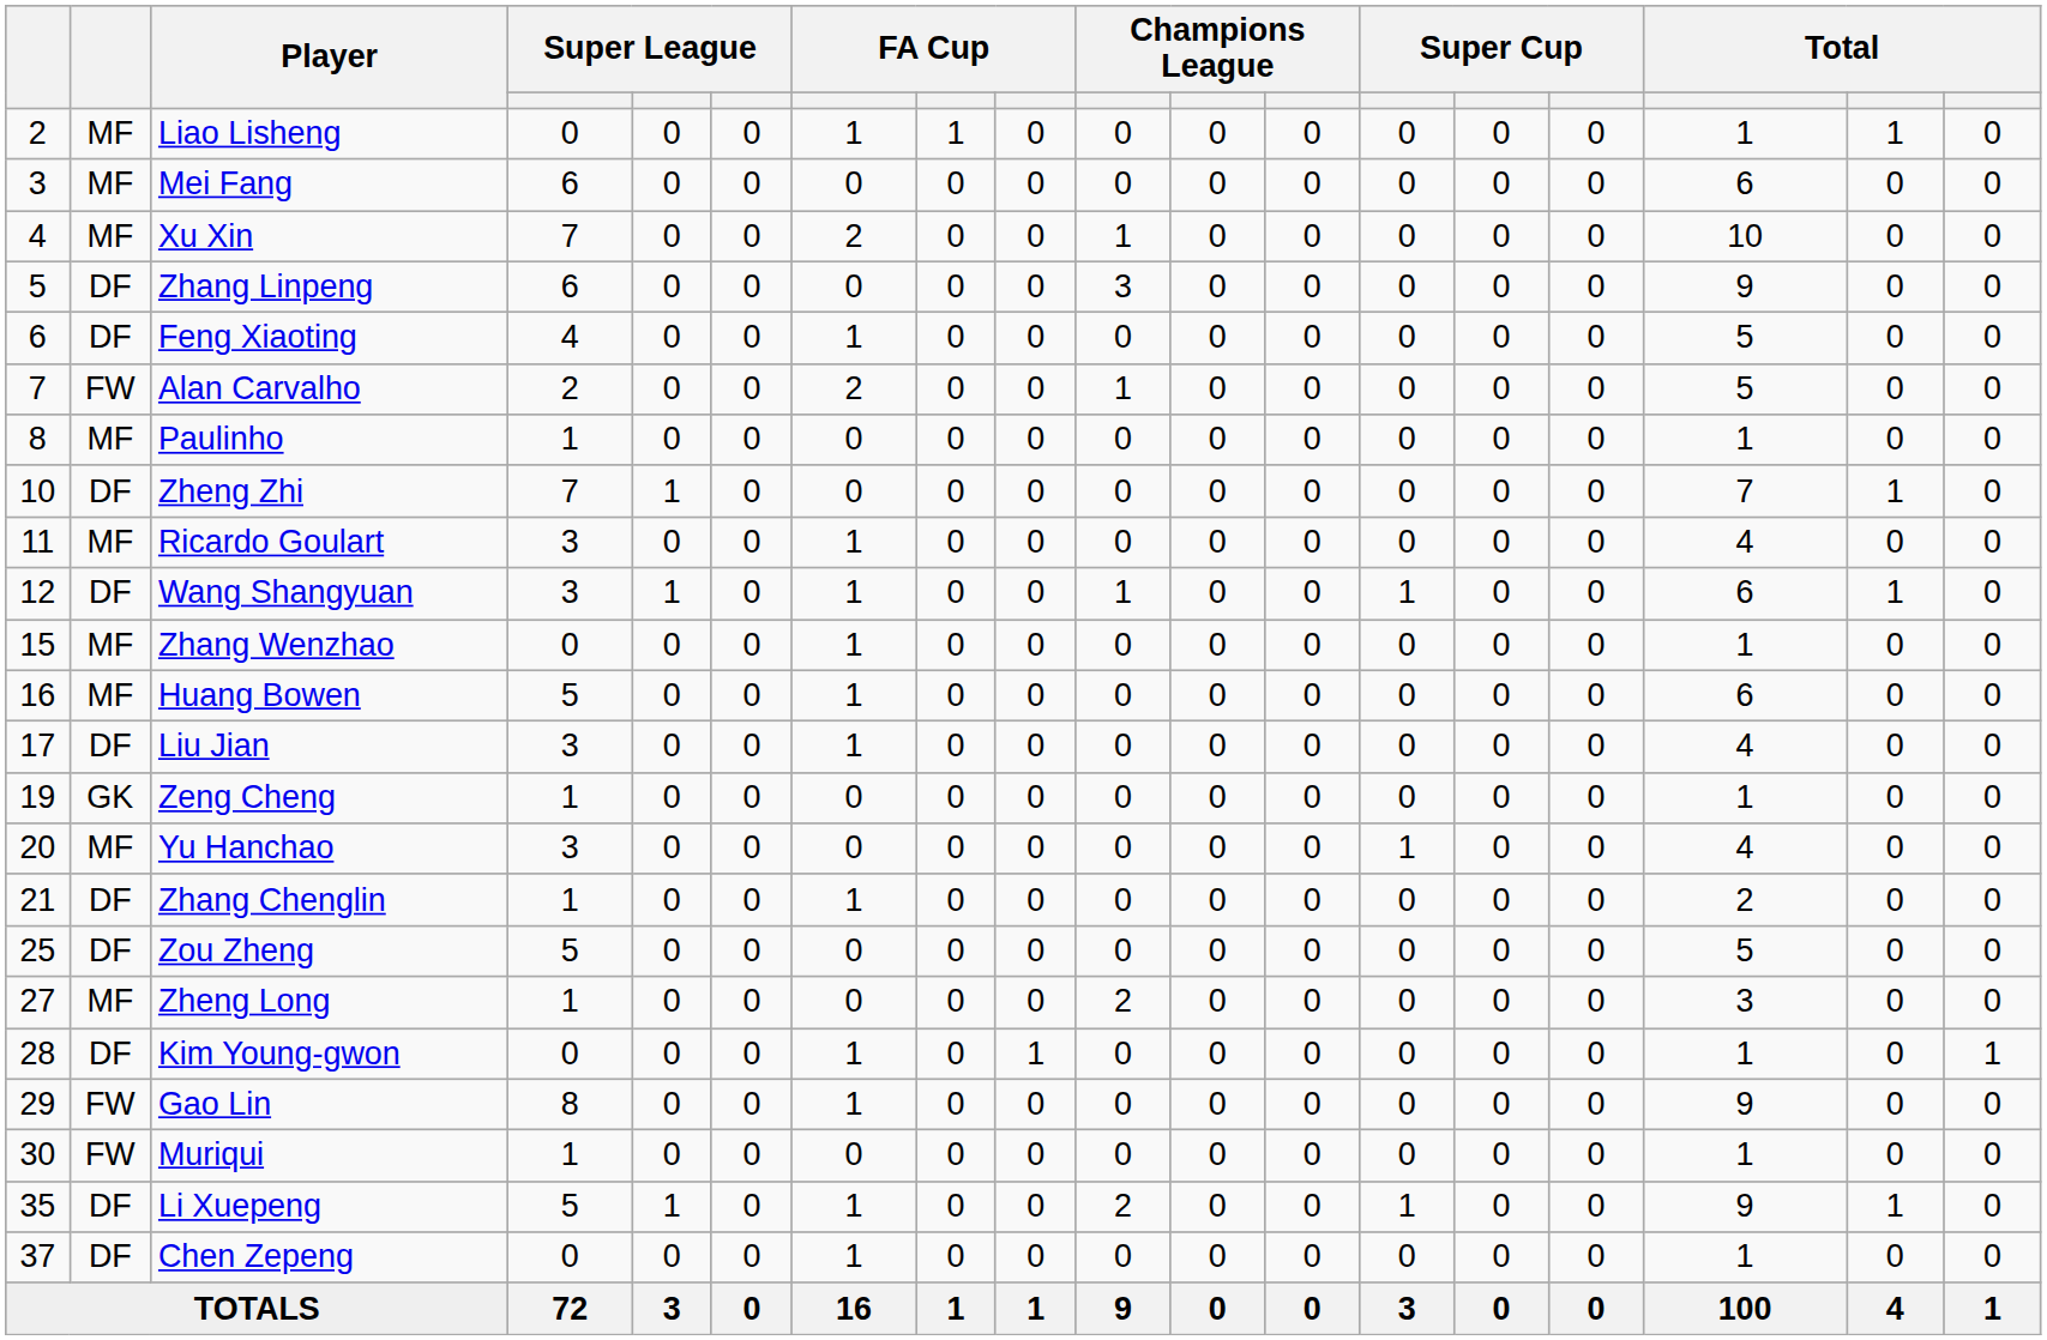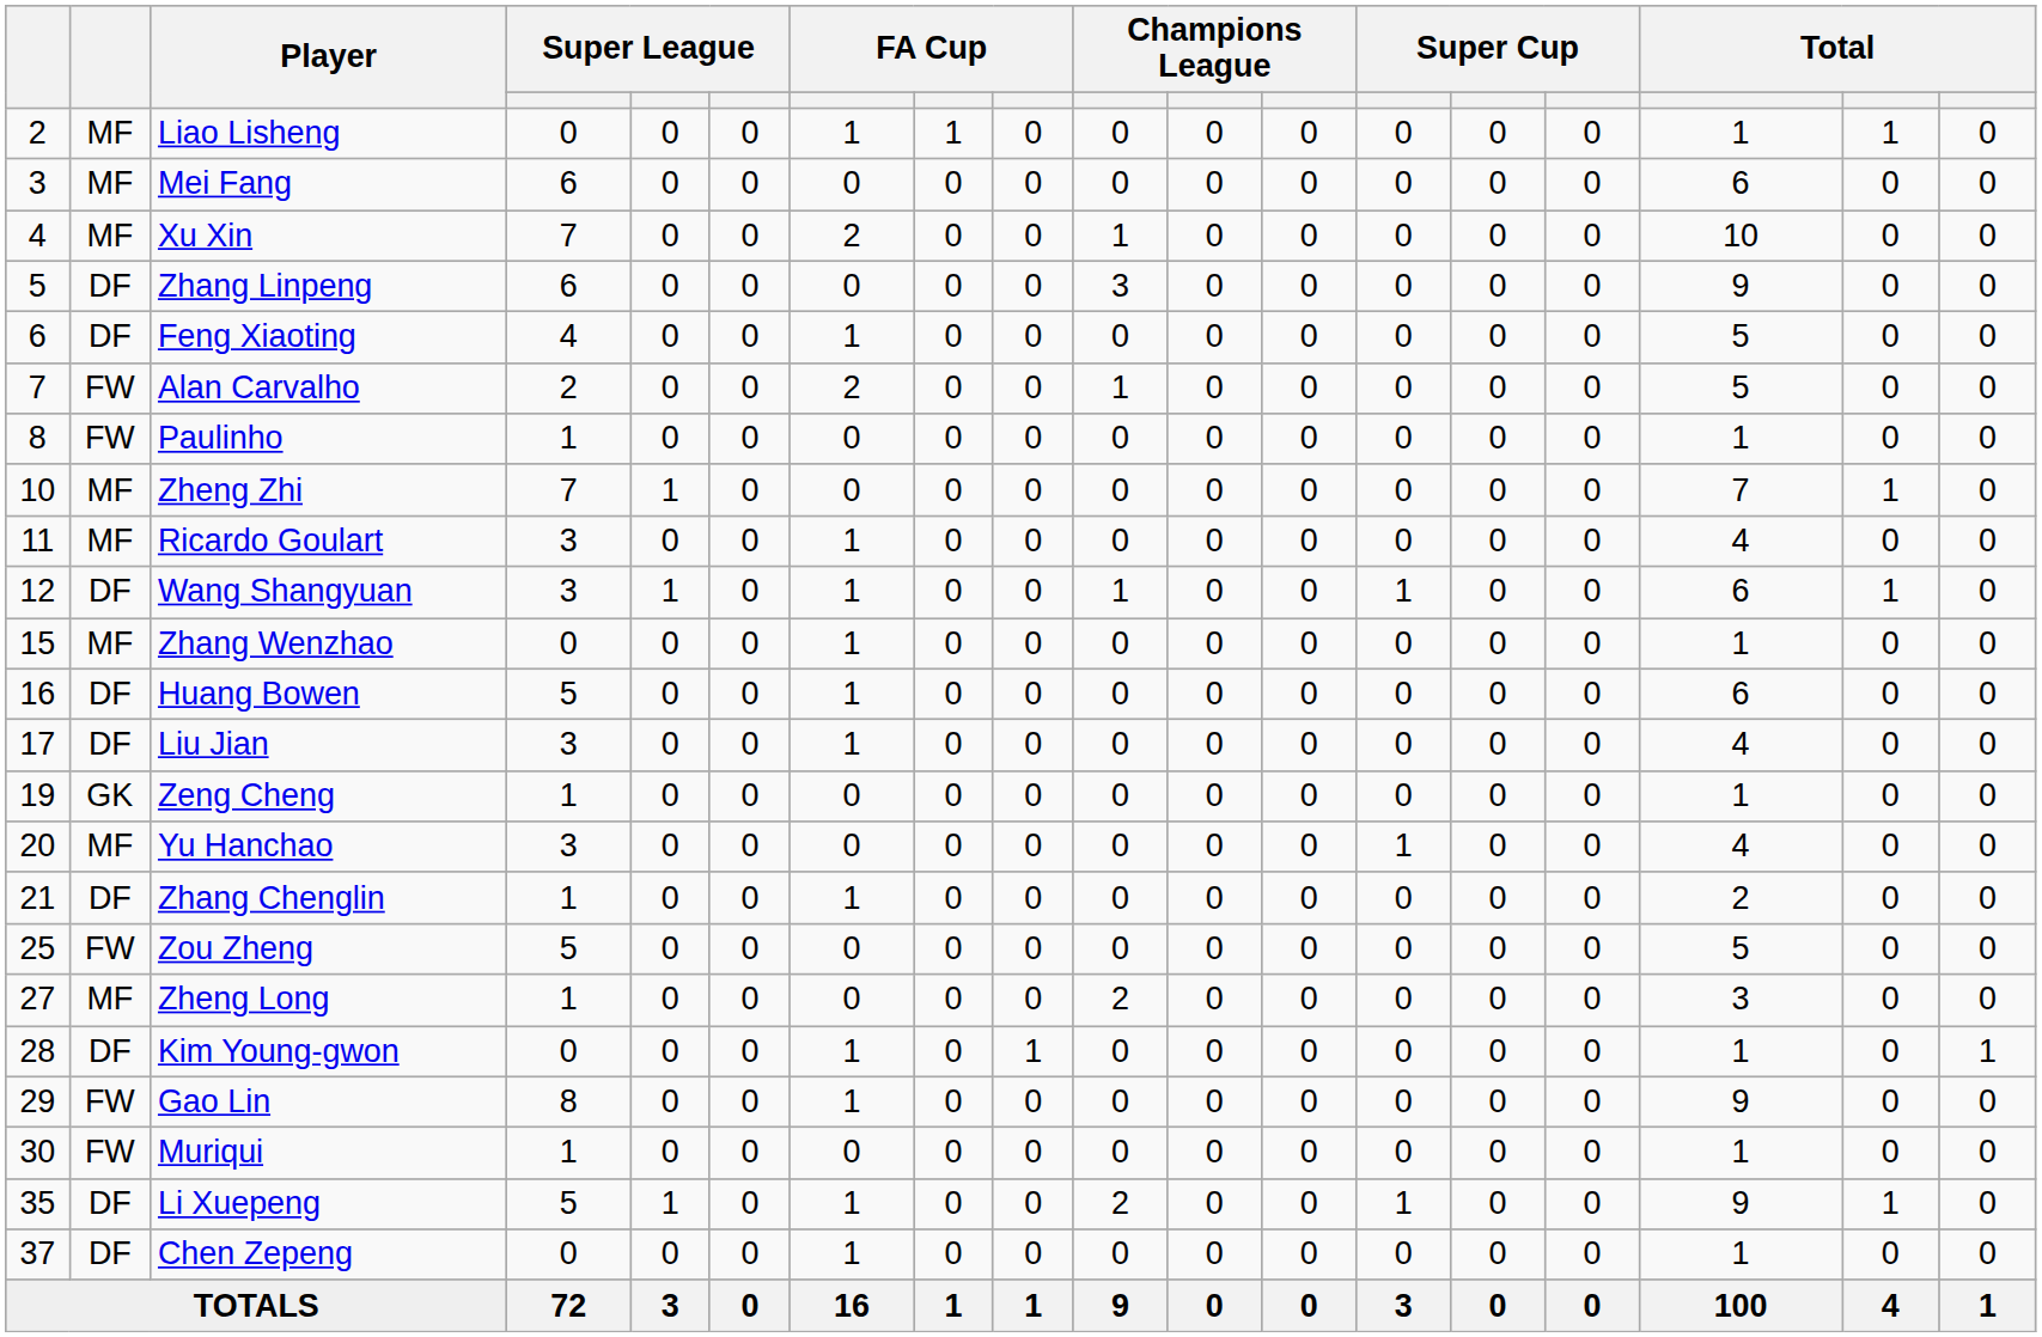 <table class="wikitable" style="text-align:center" width=80%>
 <tr>
 <th rowspan=2></th>
 <th rowspan=2></th>
 <th rowspan=2 width="170">Player</th>
 <th colspan=3 width="105">Super League</th>
 <th colspan=3 width="105">FA Cup</th>
 <th colspan=3 width="105">Champions League</th>
 <th colspan=3 width="105">Super Cup</th>
 <th colspan=3 width="150">Total</th>
 </tr>
 <tr>
 <th></th>
 <th></th>
 <th></th>
 <th></th>
 <th></th>
 <th></th>
 <th></th>
 <th></th>
 <th></th>
 <th></th>
 <th></th>
 <th></th>
 <th></th>
 <th></th>
 <th></th>
 </tr>
 <tr>
 <td>2</td>
 <td>MF</td>
 <td align=left> <a href='#'>Liao Lisheng</a></td>
 <td>0</td>
 <td>0</td>
 <td>0</td>
 <td>1</td>
 <td>1</td>
 <td>0</td>
 <td>0</td>
 <td>0</td>
 <td>0</td>
 <td>0</td>
 <td>0</td>
 <td>0</td>
 <td>1</td>
 <td>1</td>
 <td>0</td>
 </tr>
 <tr>
 <td>3</td>
 <td>MF</td>
 <td align=left> <a href='#'>Mei Fang</a></td>
 <td>6</td>
 <td>0</td>
 <td>0</td>
 <td>0</td>
 <td>0</td>
 <td>0</td>
 <td>0</td>
 <td>0</td>
 <td>0</td>
 <td>0</td>
 <td>0</td>
 <td>0</td>
 <td>6</td>
 <td>0</td>
 <td>0</td>
 </tr>
 <tr>
 <td>4</td>
 <td>MF</td>
 <td align=left> <a href='#'>Xu Xin</a></td>
 <td>7</td>
 <td>0</td>
 <td>0</td>
 <td>2</td>
 <td>0</td>
 <td>0</td>
 <td>1</td>
 <td>0</td>
 <td>0</td>
 <td>0</td>
 <td>0</td>
 <td>0</td>
 <td>10</td>
 <td>0</td>
 <td>0</td>
 </tr>
 <tr>
 <td>5</td>
 <td>DF</td>
 <td align=left> <a href='#'>Zhang Linpeng</a></td>
 <td>6</td>
 <td>0</td>
 <td>0</td>
 <td>0</td>
 <td>0</td>
 <td>0</td>
 <td>3</td>
 <td>0</td>
 <td>0</td>
 <td>0</td>
 <td>0</td>
 <td>0</td>
 <td>9</td>
 <td>0</td>
 <td>0</td>
 </tr>
 <tr>
 <td>6</td>
 <td>DF</td>
 <td align=left> <a href='#'>Feng Xiaoting</a></td>
 <td>4</td>
 <td>0</td>
 <td>0</td>
 <td>1</td>
 <td>0</td>
 <td>0</td>
 <td>0</td>
 <td>0</td>
 <td>0</td>
 <td>0</td>
 <td>0</td>
 <td>0</td>
 <td>5</td>
 <td>0</td>
 <td>0</td>
 </tr>
 <tr>
 <td>7</td>
 <td>FW</td>
 <td align=left> <a href='#'>Alan Carvalho</a></td>
 <td>2</td>
 <td>0</td>
 <td>0</td>
 <td>2</td>
 <td>0</td>
 <td>0</td>
 <td>1</td>
 <td>0</td>
 <td>0</td>
 <td>0</td>
 <td>0</td>
 <td>0</td>
 <td>5</td>
 <td>0</td>
 <td>0</td>
 </tr>
 <tr>
 <td>8</td>
-<td>MF</td>
+<td>FW</td>
 <td align=left> <a href='#'>Paulinho</a></td>
 <td>1</td>
 <td>0</td>
 <td>0</td>
 <td>0</td>
 <td>0</td>
 <td>0</td>
 <td>0</td>
 <td>0</td>
 <td>0</td>
 <td>0</td>
 <td>0</td>
 <td>0</td>
 <td>1</td>
 <td>0</td>
 <td>0</td>
 </tr>
 <tr>
 <td>10</td>
-<td>DF</td>
+<td>MF</td>
 <td align=left> <a href='#'>Zheng Zhi</a></td>
 <td>7</td>
 <td>1</td>
 <td>0</td>
 <td>0</td>
 <td>0</td>
 <td>0</td>
 <td>0</td>
 <td>0</td>
 <td>0</td>
 <td>0</td>
 <td>0</td>
 <td>0</td>
 <td>7</td>
 <td>1</td>
 <td>0</td>
 </tr>
 <tr>
 <td>11</td>
 <td>MF</td>
 <td align=left> <a href='#'>Ricardo Goulart</a></td>
 <td>3</td>
 <td>0</td>
 <td>0</td>
 <td>1</td>
 <td>0</td>
 <td>0</td>
 <td>0</td>
 <td>0</td>
 <td>0</td>
 <td>0</td>
 <td>0</td>
 <td>0</td>
 <td>4</td>
 <td>0</td>
 <td>0</td>
 </tr>
 <tr>
 <td>12</td>
 <td>DF</td>
 <td align=left> <a href='#'>Wang Shangyuan</a></td>
 <td>3</td>
 <td>1</td>
 <td>0</td>
 <td>1</td>
 <td>0</td>
 <td>0</td>
 <td>1</td>
 <td>0</td>
 <td>0</td>
 <td>1</td>
 <td>0</td>
 <td>0</td>
 <td>6</td>
 <td>1</td>
 <td>0</td>
 </tr>
 <tr>
 <td>15</td>
 <td>MF</td>
 <td align=left> <a href='#'>Zhang Wenzhao</a></td>
 <td>0</td>
 <td>0</td>
 <td>0</td>
 <td>1</td>
 <td>0</td>
 <td>0</td>
 <td>0</td>
 <td>0</td>
 <td>0</td>
 <td>0</td>
 <td>0</td>
 <td>0</td>
 <td>1</td>
 <td>0</td>
 <td>0</td>
 </tr>
 <tr>
 <td>16</td>
-<td>MF</td>
+<td>DF</td>
 <td align=left> <a href='#'>Huang Bowen</a></td>
 <td>5</td>
 <td>0</td>
 <td>0</td>
 <td>1</td>
 <td>0</td>
 <td>0</td>
 <td>0</td>
 <td>0</td>
 <td>0</td>
 <td>0</td>
 <td>0</td>
 <td>0</td>
 <td>6</td>
 <td>0</td>
 <td>0</td>
 </tr>
 <tr>
 <td>17</td>
 <td>DF</td>
 <td align=left> <a href='#'>Liu Jian</a></td>
 <td>3</td>
 <td>0</td>
 <td>0</td>
 <td>1</td>
 <td>0</td>
 <td>0</td>
 <td>0</td>
 <td>0</td>
 <td>0</td>
 <td>0</td>
 <td>0</td>
 <td>0</td>
 <td>4</td>
 <td>0</td>
 <td>0</td>
 </tr>
 <tr>
 <td>19</td>
 <td>GK</td>
 <td align=left> <a href='#'>Zeng Cheng</a></td>
 <td>1</td>
 <td>0</td>
 <td>0</td>
 <td>0</td>
 <td>0</td>
 <td>0</td>
 <td>0</td>
 <td>0</td>
 <td>0</td>
 <td>0</td>
 <td>0</td>
 <td>0</td>
 <td>1</td>
 <td>0</td>
 <td>0</td>
 </tr>
 <tr>
 <td>20</td>
 <td>MF</td>
 <td align=left> <a href='#'>Yu Hanchao</a></td>
 <td>3</td>
 <td>0</td>
 <td>0</td>
 <td>0</td>
 <td>0</td>
 <td>0</td>
 <td>0</td>
 <td>0</td>
 <td>0</td>
 <td>1</td>
 <td>0</td>
 <td>0</td>
 <td>4</td>
 <td>0</td>
 <td>0</td>
 </tr>
 <tr>
 <td>21</td>
 <td>DF</td>
 <td align=left> <a href='#'>Zhang Chenglin</a></td>
 <td>1</td>
 <td>0</td>
 <td>0</td>
 <td>1</td>
 <td>0</td>
 <td>0</td>
 <td>0</td>
 <td>0</td>
 <td>0</td>
 <td>0</td>
 <td>0</td>
 <td>0</td>
 <td>2</td>
 <td>0</td>
 <td>0</td>
 </tr>
 <tr>
 <td>25</td>
-<td>DF</td>
+<td>FW</td>
 <td align=left> <a href='#'>Zou Zheng</a></td>
 <td>5</td>
 <td>0</td>
 <td>0</td>
 <td>0</td>
 <td>0</td>
 <td>0</td>
 <td>0</td>
 <td>0</td>
 <td>0</td>
 <td>0</td>
 <td>0</td>
 <td>0</td>
 <td>5</td>
 <td>0</td>
 <td>0</td>
 </tr>
 <tr>
 <td>27</td>
 <td>MF</td>
 <td align=left> <a href='#'>Zheng Long</a></td>
 <td>1</td>
 <td>0</td>
 <td>0</td>
 <td>0</td>
 <td>0</td>
 <td>0</td>
 <td>2</td>
 <td>0</td>
 <td>0</td>
 <td>0</td>
 <td>0</td>
 <td>0</td>
 <td>3</td>
 <td>0</td>
 <td>0</td>
 </tr>
 <tr>
 <td>28</td>
 <td>DF</td>
 <td align=left> <a href='#'>Kim Young-gwon</a></td>
 <td>0</td>
 <td>0</td>
 <td>0</td>
 <td>1</td>
 <td>0</td>
 <td>1</td>
 <td>0</td>
 <td>0</td>
 <td>0</td>
 <td>0</td>
 <td>0</td>
 <td>0</td>
 <td>1</td>
 <td>0</td>
 <td>1</td>
 </tr>
 <tr>
 <td>29</td>
 <td>FW</td>
 <td align=left> <a href='#'>Gao Lin</a></td>
 <td>8</td>
 <td>0</td>
 <td>0</td>
 <td>1</td>
 <td>0</td>
 <td>0</td>
 <td>0</td>
 <td>0</td>
 <td>0</td>
 <td>0</td>
 <td>0</td>
 <td>0</td>
 <td>9</td>
 <td>0</td>
 <td>0</td>
 </tr>
 <tr>
 <td>30</td>
 <td>FW</td>
 <td align=left> <a href='#'>Muriqui</a></td>
 <td>1</td>
 <td>0</td>
 <td>0</td>
 <td>0</td>
 <td>0</td>
 <td>0</td>
 <td>0</td>
 <td>0</td>
 <td>0</td>
 <td>0</td>
 <td>0</td>
 <td>0</td>
 <td>1</td>
 <td>0</td>
 <td>0</td>
 </tr>
 <tr>
 <td>35</td>
 <td>DF</td>
 <td align=left> <a href='#'>Li Xuepeng</a></td>
 <td>5</td>
 <td>1</td>
 <td>0</td>
 <td>1</td>
 <td>0</td>
 <td>0</td>
 <td>2</td>
 <td>0</td>
 <td>0</td>
 <td>1</td>
 <td>0</td>
 <td>0</td>
 <td>9</td>
 <td>1</td>
 <td>0</td>
 </tr>
 <tr>
 <td>37</td>
 <td>DF</td>
 <td align=left> <a href='#'>Chen Zepeng</a></td>
 <td>0</td>
 <td>0</td>
 <td>0</td>
 <td>1</td>
 <td>0</td>
 <td>0</td>
 <td>0</td>
 <td>0</td>
 <td>0</td>
 <td>0</td>
 <td>0</td>
 <td>0</td>
 <td>1</td>
 <td>0</td>
 <td>0</td>
 </tr>
 <tr>
 <td ! colspan=3 style="background: #efefef; text-align: center;"><strong>TOTALS</strong></td>
 <th>72</th>
 <th>3</th>
 <th>0</th>
 <th>16</th>
 <th>1</th>
 <th>1</th>
 <th>9</th>
 <th>0</th>
 <th>0</th>
 <th>3</th>
 <th>0</th>
 <th>0</th>
 <th>100</th>
 <th>4</th>
 <th>1</th>
 </tr>
 </table>
